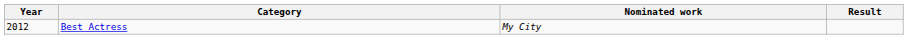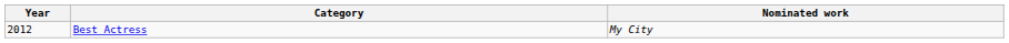 <table width="80%" class="wikitable">
 <tr>
 <th width="10">Year</th>
 <th width="300">Category</th>
 <th width="220">Nominated work</th>
-<th width="30">Result</th>
 </tr>
 <tr>
 <td>2012</td>
 <td><a href='#'>Best Actress</a></td>
 <td><em>My City</em></td>
-<td></td>
 </tr>
 </table>
